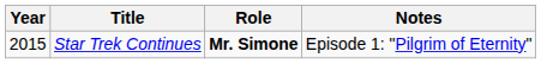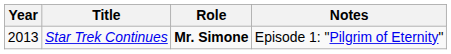 <table class="wikitable">
 <tr>
 <th>Year</th>
 <th>Title</th>
 <th>Role</th>
 <th class="unsortable">Notes</th>
 </tr>
 <tr>
-<td>2015</td>
+<td>2013</td>
 <td><em><a href='#'>Star Trek Continues</a></em></td>
 <td><strong>Mr. Simone</strong></td>
 <td>Episode 1: "<a href='#'>Pilgrim of Eternity</a>"</td>
 </tr>
 </table>
